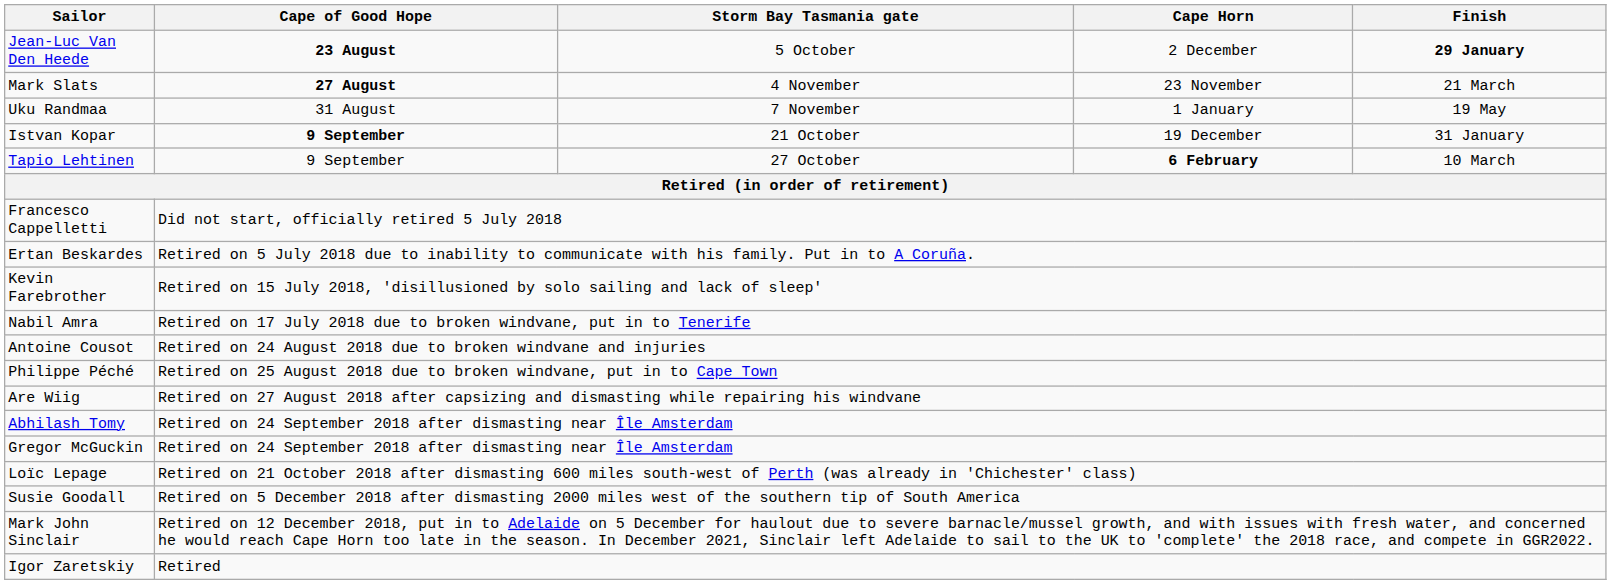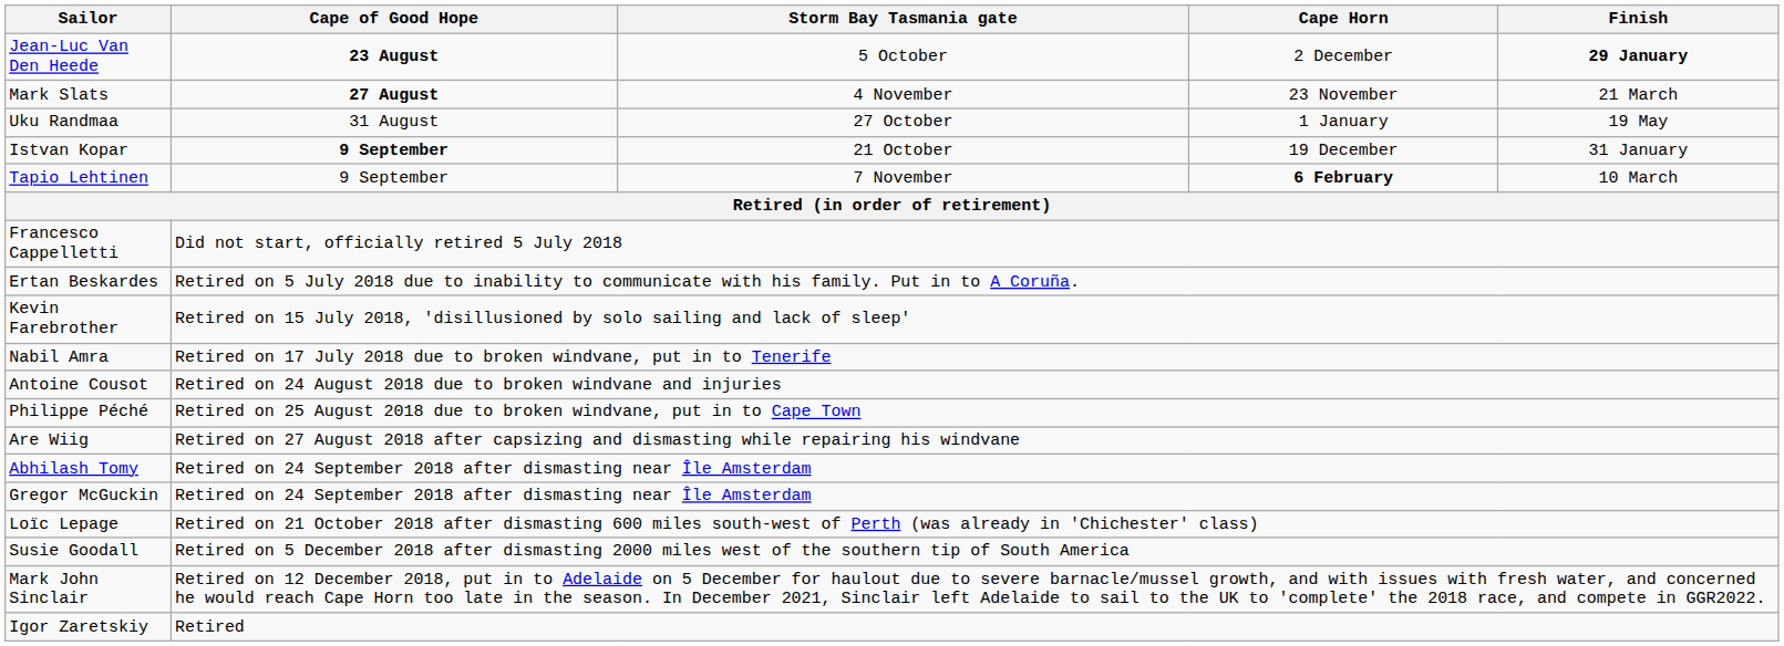 <table class="wikitable" style="font-size:90%">
 <tr>
 <th>Sailor</th>
 <th>Cape of Good Hope</th>
 <th>Storm Bay Tasmania gate</th>
 <th>Cape Horn</th>
 <th>Finish</th>
 </tr>
 <tr>
 <td> <a href='#'>Jean-Luc Van Den Heede</a></td>
 <td align=center><strong>23 August</strong></td>
 <td align=center>5 October</td>
 <td align=center>2 December</td>
 <td align=center><strong>29 January</strong></td>
 </tr>
 <tr>
 <td> Mark Slats</td>
 <td align=center><strong>27 August</strong></td>
 <td align=center>4 November</td>
 <td align=center>23 November</td>
 <td align=center>21 March</td>
 </tr>
 <tr>
 <td> Uku Randmaa</td>
 <td align=center>31 August</td>
-<td align=center>7 November</td>
+<td align=center>27 October</td>
 <td align=center>1 January</td>
 <td align=center>19 May</td>
 </tr>
 <tr>
 <td> Istvan Kopar</td>
 <td align=center><strong>9 September</strong></td>
 <td align=center>21 October</td>
 <td align=center>19 December</td>
 <td align=center>31 January</td>
 </tr>
 <tr>
 <td> <a href='#'>Tapio Lehtinen</a></td>
 <td align=center>9 September</td>
-<td align=center>27 October</td>
+<td align=center>7 November</td>
 <td align=center><strong>6 February</strong></td>
 <td align=center>10 March</td>
 </tr>
 <tr>
 <th colspan="6">Retired (in order of retirement)</th>
 </tr>
 <tr>
 <td> Francesco Cappelletti</td>
 <td colspan="5">Did not start, officially retired 5 July 2018</td>
 </tr>
 <tr>
 <td> Ertan Beskardes</td>
 <td colspan="5">Retired on 5 July 2018 due to inability to communicate with his family. Put in to <a href='#'>A Coruña</a>.</td>
 </tr>
 <tr>
 <td> Kevin Farebrother</td>
 <td colspan="5">Retired on 15 July 2018, 'disillusioned by solo sailing and lack of sleep'</td>
 </tr>
 <tr>
 <td> Nabil Amra</td>
 <td colspan="5">Retired on 17 July 2018 due to broken windvane, put in to <a href='#'>Tenerife</a></td>
 </tr>
 <tr>
 <td> Antoine Cousot</td>
 <td colspan="5">Retired on 24 August 2018 due to broken windvane and injuries</td>
 </tr>
 <tr>
 <td> Philippe Péché</td>
 <td colspan="5">Retired on 25 August 2018 due to broken windvane, put in to <a href='#'>Cape Town</a></td>
 </tr>
 <tr>
 <td> Are Wiig</td>
 <td colspan="5">Retired on 27 August 2018 after capsizing and dismasting while repairing his windvane</td>
 </tr>
 <tr>
 <td> <a href='#'>Abhilash Tomy</a></td>
 <td colspan="5">Retired on 24 September 2018 after dismasting near <a href='#'>Île Amsterdam</a></td>
 </tr>
 <tr>
 <td> Gregor McGuckin</td>
 <td colspan="5">Retired on 24 September 2018 after dismasting near <a href='#'>Île Amsterdam</a></td>
 </tr>
 <tr>
 <td> Loïc Lepage</td>
 <td colspan="5">Retired on 21 October 2018 after dismasting 600 miles south-west of <a href='#'>Perth</a> (was already in 'Chichester' class)</td>
 </tr>
 <tr>
 <td> Susie Goodall</td>
 <td colspan="5">Retired on 5 December 2018 after dismasting 2000 miles west of the southern tip of South America</td>
 </tr>
 <tr>
 <td> Mark John Sinclair</td>
 <td colspan="5">Retired on 12 December 2018, put in to <a href='#'>Adelaide</a> on 5 December for haulout due to severe barnacle/mussel growth, and with issues with fresh water, and concerned he would reach Cape Horn too late in the season. In December 2021, Sinclair left Adelaide to sail to the UK to 'complete' the 2018 race, and compete in GGR2022.</td>
 </tr>
 <tr>
 <td> Igor Zaretskiy</td>
 <td colspan="5">Retired</td>
 </tr>
 </table>
